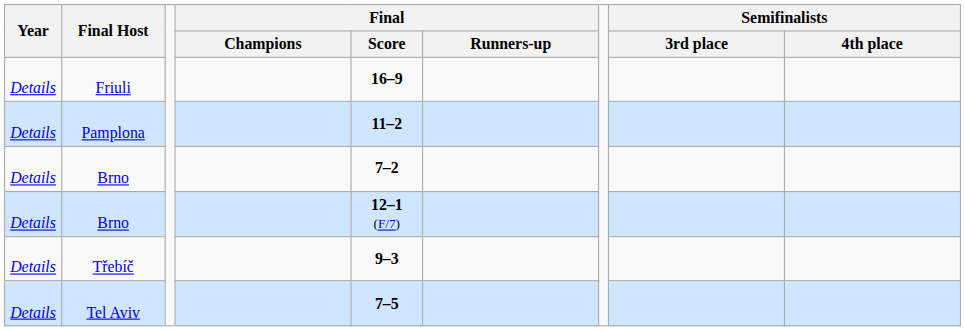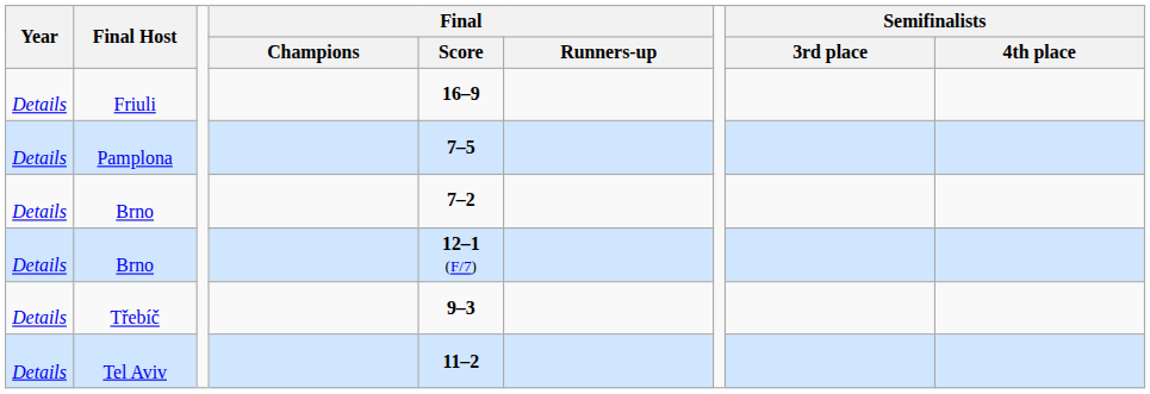 <table class="wikitable" style="font-size:90%; text-align: center;">
 <tr>
 <th rowspan=2 width=5%>Year</th>
 <th rowspan=2 width=10%>Final Host</th>
 <td width=1% rowspan=8 style="border-top:none;border-bottom:none;"></td>
 <th colspan=3>Final</th>
 <td width=1% rowspan=8 style="border-top:none;border-bottom:none;"></td>
 <th colspan=2>Semifinalists</th>
 </tr>
 <tr>
 <th width=17%>Champions</th>
 <th width=7%>Score</th>
 <th width=17%>Runners-up</th>
 <th width=17%>3rd place</th>
 <th width=17%>4th place</th>
 </tr>
 <tr>
 <td><br><em><a href='#'>Details</a></em></td>
 <td><br><a href='#'>Friuli</a></td>
 <td><strong></strong></td>
 <td><strong>16–9</strong></td>
 <td></td>
 <td></td>
 <td></td>
 </tr>
 <tr style="background: #D0E6FF;">
 <td><br><em><a href='#'>Details</a></em></td>
 <td><br><a href='#'>Pamplona</a></td>
 <td><strong></strong></td>
-<td><strong>11–2</strong></td>
+<td><strong>7–5</strong></td>
 <td></td>
 <td></td>
 <td></td>
 </tr>
 <tr>
 <td><br><em><a href='#'>Details</a></em></td>
 <td><br><a href='#'>Brno</a></td>
 <td><strong></strong></td>
 <td><strong>7–2</strong></td>
 <td></td>
 <td></td>
 <td></td>
 </tr>
 <tr style="background: #D0E6FF;">
 <td><br><em><a href='#'>Details</a></em></td>
 <td><br><a href='#'>Brno</a></td>
 <td><strong></strong></td>
 <td><strong>12–1</strong><br><small>(<a href='#'>F/7</a>)</small></td>
 <td></td>
 <td></td>
 <td></td>
 </tr>
 <tr>
 <td><br><em><a href='#'>Details</a></em></td>
 <td><br><a href='#'>Třebíč</a></td>
 <td><strong></strong></td>
 <td><strong>9–3</strong></td>
 <td></td>
 <td></td>
 <td></td>
 </tr>
 <tr style="background: #D0E6FF;">
 <td><br><em><a href='#'>Details</a></em></td>
 <td><br><a href='#'>Tel Aviv</a></td>
 <td><strong></strong></td>
-<td><strong>7–5</strong></td>
+<td><strong>11–2</strong></td>
 <td></td>
 <td></td>
 <td></td>
 </tr>
 </table>
